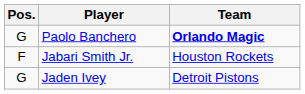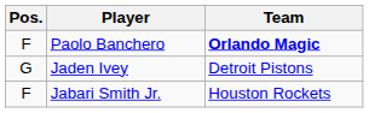 <table class="wikitable">
 <tr>
 <th>Pos.</th>
 <th style="width:150px;">Player</th>
 <th width=150>Team</th>
 </tr>
 <tr>
-<td style="text-align:center;">G</td>
+<td style="text-align:center;">F</td>
 <td><a href='#'>Paolo Banchero</a></td>
 <td><strong><a href='#'>Orlando Magic</a></strong></td>
+</tr>
+<tr>
+<td style="text-align:center;">G</td>
+<td><a href='#'>Jaden Ivey</a></td>
+<td><a href='#'>Detroit Pistons</a></td>
 </tr>
 <tr>
 <td style="text-align:center;">F</td>
 <td><a href='#'>Jabari Smith Jr.</a></td>
 <td><a href='#'>Houston Rockets</a></td>
 </tr>
-<tr>
-<td style="text-align:center;">G</td>
-<td><a href='#'>Jaden Ivey</a></td>
-<td><a href='#'>Detroit Pistons</a></td>
-</tr>
 </table>
